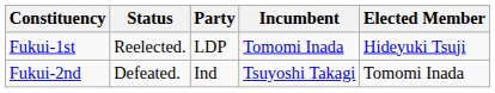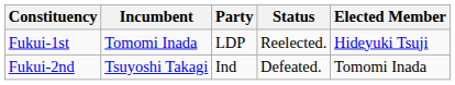 <table class="wikitable">
 <tr>
 <th>Constituency</th>
+<th>Incumbent</th>
+<th>Party</th>
 <th>Status</th>
-<th>Party</th>
-<th>Incumbent</th>
 <th>Elected Member</th>
 </tr>
 <tr>
 <td><a href='#'>Fukui-1st</a></td>
+<td><a href='#'>Tomomi Inada</a></td>
+<td>LDP</td>
 <td>Reelected.</td>
-<td>LDP</td>
-<td><a href='#'>Tomomi Inada</a></td>
 <td><a href='#'>Hideyuki Tsuji</a></td>
 </tr>
 <tr>
 <td><a href='#'>Fukui-2nd</a></td>
+<td><a href='#'>Tsuyoshi Takagi</a></td>
+<td>Ind</td>
 <td>Defeated.</td>
-<td>Ind</td>
-<td><a href='#'>Tsuyoshi Takagi</a></td>
 <td>Tomomi Inada</td>
 </tr>
 </table>
